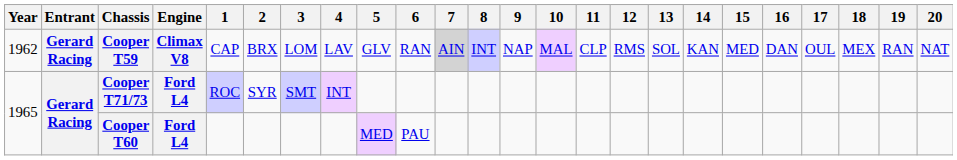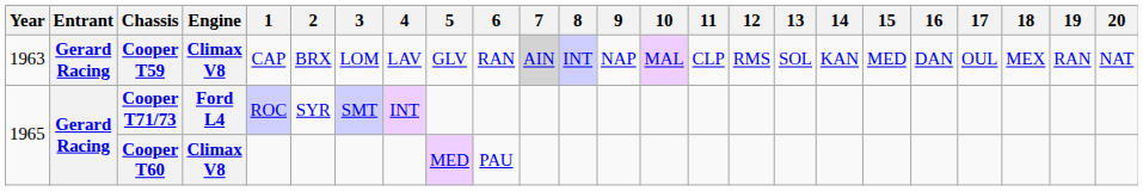 <table class="wikitable" style="text-align:center; font-size:90%">
 <tr>
 <th>Year</th>
 <th>Entrant</th>
 <th>Chassis</th>
 <th>Engine</th>
 <th>1</th>
 <th>2</th>
 <th>3</th>
 <th>4</th>
 <th>5</th>
 <th>6</th>
 <th>7</th>
 <th>8</th>
 <th>9</th>
 <th>10</th>
 <th>11</th>
 <th>12</th>
 <th>13</th>
 <th>14</th>
 <th>15</th>
 <th>16</th>
 <th>17</th>
 <th>18</th>
 <th>19</th>
 <th>20</th>
 </tr>
 <tr>
-<td>1962</td>
+<td>1963</td>
 <th><a href='#'>Gerard Racing</a></th>
 <th><a href='#'>Cooper</a> <a href='#'>T59</a></th>
 <th><a href='#'>Climax</a> <a href='#'>V8</a></th>
 <td><a href='#'>CAP</a></td>
 <td><a href='#'>BRX</a></td>
 <td><a href='#'>LOM</a></td>
 <td><a href='#'>LAV</a></td>
 <td><a href='#'>GLV</a></td>
 <td><a href='#'>RAN</a></td>
 <td style="background: lightgrey;"><a href='#'>AIN</a></td>
 <td style="background:#CFCFFF;"><a href='#'>INT</a><br></td>
 <td><a href='#'>NAP</a></td>
 <td style="background:#EFCFFF;"><a href='#'>MAL</a><br></td>
 <td><a href='#'>CLP</a></td>
 <td><a href='#'>RMS</a></td>
 <td><a href='#'>SOL</a></td>
 <td><a href='#'>KAN</a></td>
 <td><a href='#'>MED</a></td>
 <td><a href='#'>DAN</a></td>
 <td><a href='#'>OUL</a></td>
 <td><a href='#'>MEX</a></td>
 <td><a href='#'>RAN</a></td>
 <td><a href='#'>NAT</a></td>
 </tr>
 <tr>
 <td rowspan="2">1965</td>
 <th rowspan="2"><a href='#'>Gerard Racing</a></th>
 <th><a href='#'>Cooper</a> <a href='#'>T71/73</a></th>
 <th><a href='#'>Ford</a> <a href='#'>L4</a></th>
 <td style="background:#CFCFFF;"><a href='#'>ROC</a><br></td>
 <td><a href='#'>SYR</a></td>
 <td style="background:#CFCFFF;"><a href='#'>SMT</a><br></td>
 <td style="background:#EFCFFF;"><a href='#'>INT</a><br></td>
 <td></td>
 <td></td>
 <td></td>
 <td></td>
 <td></td>
 <td></td>
 <td></td>
 <td></td>
 <td></td>
 <td></td>
 <td></td>
 <td></td>
 <td></td>
 <td></td>
 <td></td>
 <td></td>
 </tr>
 <tr>
 <th><a href='#'>Cooper</a> <a href='#'>T60</a></th>
-<th><a href='#'>Ford</a> <a href='#'>L4</a></th>
+<th><a href='#'>Climax</a> <a href='#'>V8</a></th>
 <td></td>
 <td></td>
 <td></td>
 <td></td>
 <td style="background:#EFCFFF;"><a href='#'>MED</a><br></td>
 <td><a href='#'>PAU</a></td>
 <td></td>
 <td></td>
 <td></td>
 <td></td>
 <td></td>
 <td></td>
 <td></td>
 <td></td>
 <td></td>
 <td></td>
 <td></td>
 <td></td>
 <td></td>
 <td></td>
 </tr>
 </table>
